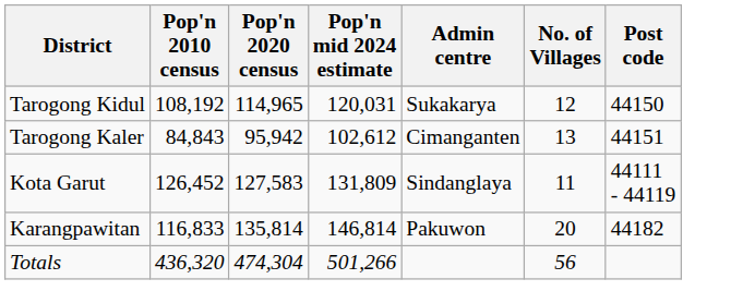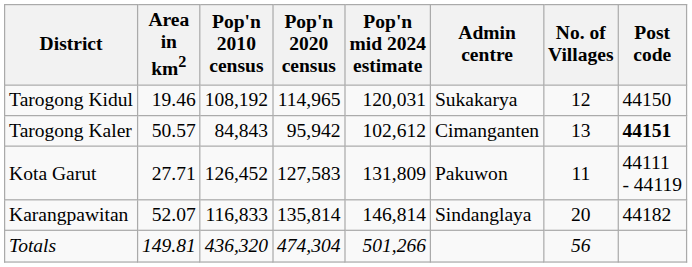 <table class="wikitable">
 <tr>
 <th>District</th>
+<th>Area<br>in <br>km<sup>2</sup></th>
 <th>Pop'n <br>2010<br>census</th>
 <th>Pop'n <br>2020<br>census</th>
 <th>Pop'n <br>mid 2024<br>estimate</th>
 <th>Admin<br>centre</th>
 <th>No. of <br>Villages</th>
 <th>Post<br>code</th>
 </tr>
 <tr>
 <td>Tarogong Kidul</td>
+<td align="right">19.46</td>
 <td align="right">108,192</td>
 <td align="right">114,965</td>
 <td align="right">120,031</td>
 <td>Sukakarya</td>
 <td align="center">12</td>
 <td>44150</td>
 </tr>
 <tr>
 <td>Tarogong Kaler</td>
+<td align="right">50.57</td>
 <td align="right">84,843</td>
 <td align="right">95,942</td>
 <td align="right">102,612</td>
 <td>Cimanganten</td>
 <td align="center">13</td>
-<td>44151</td>
+<td><strong>44151</strong></td>
 </tr>
 <tr>
 <td>Kota Garut</td>
+<td align="right">27.71</td>
 <td align="right">126,452</td>
 <td align="right">127,583</td>
 <td align="right">131,809</td>
-<td>Sindanglaya</td>
+<td>Pakuwon</td>
 <td align="center">11</td>
 <td>44111<br>- 44119</td>
 </tr>
 <tr>
 <td>Karangpawitan</td>
+<td align="right">52.07</td>
 <td align="right">116,833</td>
 <td align="right">135,814</td>
 <td align="right">146,814</td>
-<td>Pakuwon</td>
+<td>Sindanglaya</td>
 <td align="center">20</td>
 <td>44182</td>
 </tr>
 <tr>
 <td><em>Totals</em></td>
+<td align="right"><em>149.81</em></td>
 <td align="right"><em>436,320</em></td>
 <td align="right"><em>474,304</em></td>
 <td align="right"><em>501,266</em></td>
 <td></td>
 <td align="center"><em>56</em></td>
 <td></td>
 </tr>
 </table>
